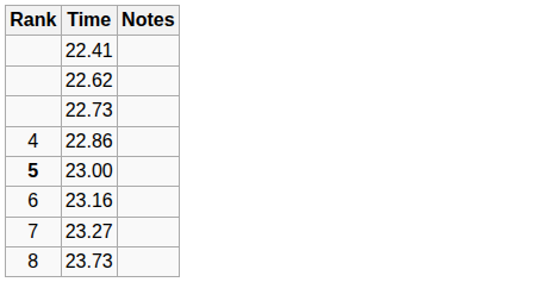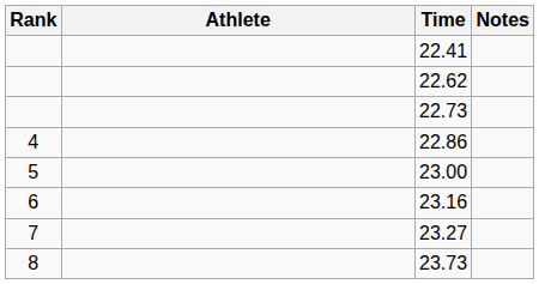 <table class="wikitable" style="text-align:center">
 <tr>
 <th>Rank</th>
+<th Style="width:18em">Athlete</th>
 <th>Time</th>
 <th>Notes</th>
 </tr>
 <tr>
 <td></td>
+<td style="text-align:left"></td>
 <td>22.41</td>
 <td></td>
 </tr>
 <tr>
 <td></td>
+<td style="text-align:left"></td>
 <td>22.62</td>
 <td></td>
 </tr>
 <tr>
 <td></td>
+<td style="text-align:left"></td>
 <td>22.73</td>
 <td></td>
 </tr>
 <tr>
 <td>4</td>
+<td style="text-align:left"></td>
 <td>22.86</td>
 <td></td>
 </tr>
 <tr>
-<td><strong>5</strong></td>
+<td>5</td>
+<td style="text-align:left"></td>
 <td>23.00</td>
 <td></td>
 </tr>
 <tr>
 <td>6</td>
+<td style="text-align:left"></td>
 <td>23.16</td>
 <td></td>
 </tr>
 <tr>
 <td>7</td>
+<td style="text-align:left"></td>
 <td>23.27</td>
 <td></td>
 </tr>
 <tr>
 <td>8</td>
+<td style="text-align:left"></td>
 <td>23.73</td>
 <td></td>
 </tr>
 </table>
